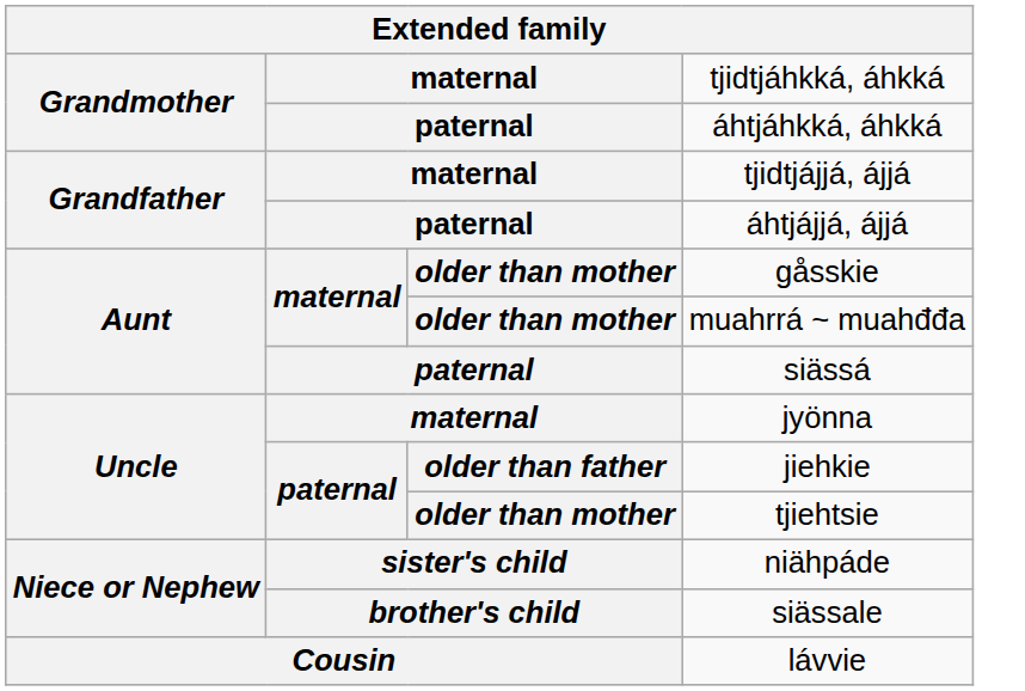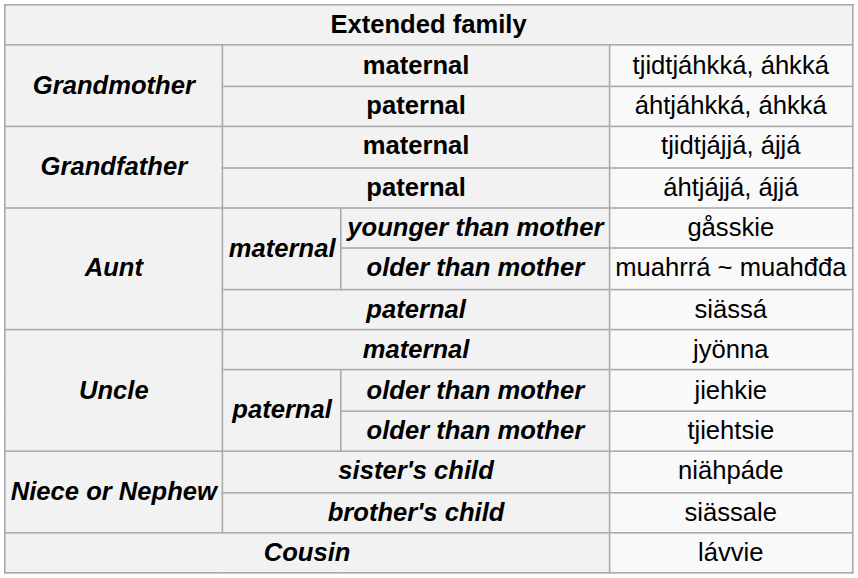 <table class="wikitable" style="text-align:center;">
 <tr>
 <th colspan="4">Extended family</th>
 </tr>
 <tr>
 <th rowspan="2"><em>Grandmother</em></th>
 <th colspan="2">maternal</th>
 <td>tjidtjáhkká, áhkká</td>
 </tr>
 <tr>
 <th colspan="2">paternal</th>
 <td>áhtjáhkká, áhkká</td>
 </tr>
 <tr>
 <th rowspan="2"><em>Grandfather</em></th>
 <th colspan="2">maternal</th>
 <td>tjidtjájjá, ájjá</td>
 </tr>
 <tr>
 <th colspan="2">paternal</th>
 <td>áhtjájjá, ájjá</td>
 </tr>
 <tr>
 <th rowspan="3"><em>Aunt</em></th>
 <th rowspan="2"><em>maternal</em></th>
-<th><em>older than mother</em></th>
+<th><em>younger than mother</em></th>
 <td>gåsskie</td>
 </tr>
 <tr>
 <th><em>older than mother</em></th>
 <td>muahrrá ~ muahđđa</td>
 </tr>
 <tr>
 <th colspan="2"><em>paternal</em></th>
 <td>siässá</td>
 </tr>
 <tr>
 <th rowspan="3"><em>Uncle</em></th>
 <th colspan="2"><em>maternal</em></th>
 <td>jyönna</td>
 </tr>
 <tr>
 <th rowspan="2"><em>paternal</em></th>
-<th><em>older than father</em></th>
+<th><em>older than mother</em></th>
 <td>jiehkie</td>
 </tr>
 <tr>
 <th><em>older than mother</em></th>
 <td>tjiehtsie</td>
 </tr>
 <tr>
 <th rowspan="2"><em>Niece or</em> <em>Nephew</em></th>
 <th colspan="2"><em>sister's child</em></th>
 <td>niähpáde</td>
 </tr>
 <tr>
 <th colspan="2"><em>brother's child</em></th>
 <td>siässale</td>
 </tr>
 <tr>
 <th colspan="3"><em>Cousin</em></th>
 <td>lávvie</td>
 </tr>
 </table>
